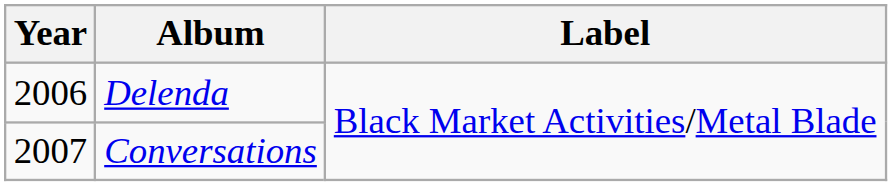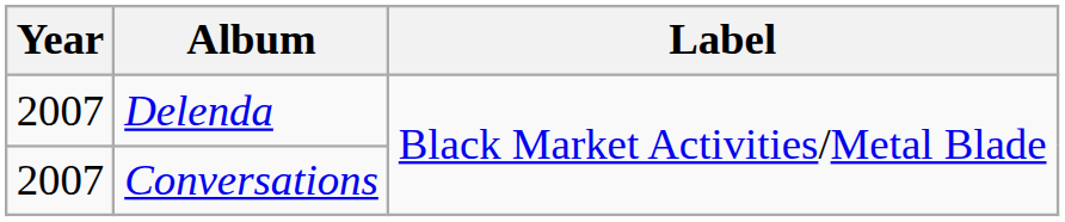 <table class=wikitable>
 <tr>
 <th>Year</th>
 <th>Album</th>
 <th>Label</th>
 </tr>
 <tr>
-<td>2006</td>
+<td>2007</td>
 <td><em><a href='#'>Delenda</a></em></td>
 <td rowspan=2><a href='#'>Black Market Activities</a>/<a href='#'>Metal Blade</a></td>
 </tr>
 <tr>
 <td>2007</td>
 <td><em><a href='#'>Conversations</a></em></td>
 </tr>
 </table>
